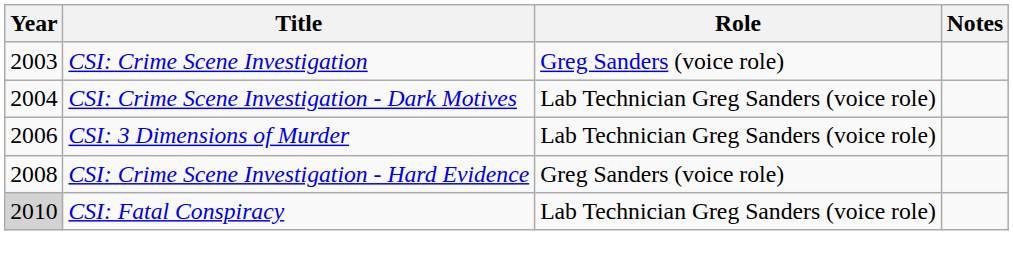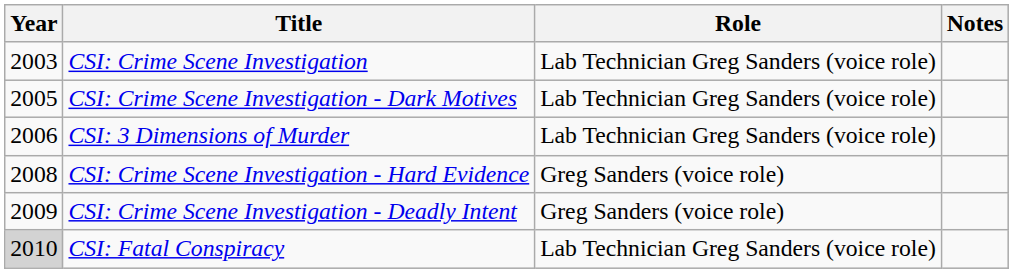 <table class="wikitable">
 <tr>
 <th>Year</th>
 <th>Title</th>
 <th>Role</th>
 <th>Notes</th>
 </tr>
 <tr>
 <td>2003</td>
 <td><em><a href='#'>CSI: Crime Scene Investigation</a></em></td>
-<td><a href='#'>Greg Sanders</a> (voice role)</td>
+<td>Lab Technician Greg Sanders (voice role)</td>
 <td></td>
 </tr>
 <tr>
-<td>2004</td>
+<td>2005</td>
 <td><em><a href='#'>CSI: Crime Scene Investigation - Dark Motives</a></em></td>
 <td>Lab Technician Greg Sanders (voice role)</td>
 <td></td>
 </tr>
 <tr>
 <td>2006</td>
 <td><em><a href='#'>CSI: 3 Dimensions of Murder</a></em></td>
 <td>Lab Technician Greg Sanders (voice role)</td>
 <td></td>
 </tr>
 <tr>
 <td>2008</td>
 <td><em><a href='#'>CSI: Crime Scene Investigation - Hard Evidence</a></em></td>
 <td>Greg Sanders (voice role)</td>
 <td></td>
 </tr>
 <tr>
+<td>2009</td>
+<td><em><a href='#'>CSI: Crime Scene Investigation - Deadly Intent</a></em></td>
+<td>Greg Sanders (voice role)</td>
+<td></td>
+</tr>
+<tr>
 <td style="background: lightgrey;">2010</td>
 <td><em><a href='#'>CSI: Fatal Conspiracy</a></em></td>
 <td>Lab Technician Greg Sanders (voice role)</td>
 <td></td>
 </tr>
 </table>
